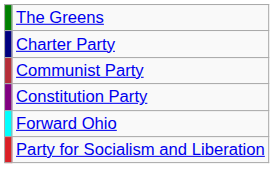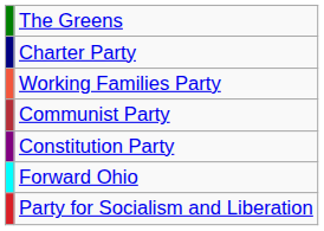 <table class="sortable wikitable">
 <tr>
 <td scope="row" style="background-color:green"></td>
 <td><a href='#'>The Greens</a></td>
 </tr>
 <tr>
 <td scope="row" style="background-color:navy"></td>
 <td><a href='#'>Charter Party</a></td>
+</tr>
+<tr>
+<td scope="row" style="background-color:#F3563C"></td>
+<td><a href='#'>Working Families Party</a></td>
 </tr>
 <tr>
 <td scope="row" style="background-color:#B52E39"></td>
 <td><a href='#'>Communist Party</a></td>
 </tr>
 <tr>
 <td scope="row" style="background-color:purple"></td>
 <td><a href='#'>Constitution Party</a></td>
 </tr>
 <tr>
 <td scope="row" style="background-color:cyan"></td>
 <td><a href='#'>Forward Ohio</a></td>
 </tr>
 <tr>
 <td scope="row" style="background-color:#DA1F26"></td>
 <td><a href='#'>Party for Socialism and Liberation</a></td>
 </tr>
 </table>
